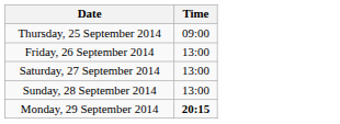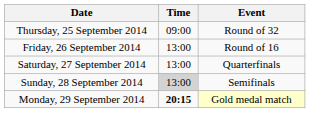 <table class = "wikitable" style="text-align:center;">
 <tr>
 <th width=220>Date</th>
 <th width=50>Time</th>
+<th width=150>Event</th>
 </tr>
 <tr>
 <td>Thursday, 25 September 2014</td>
 <td>09:00</td>
+<td>Round of 32</td>
 </tr>
 <tr>
 <td>Friday, 26 September 2014</td>
 <td>13:00</td>
+<td>Round of 16</td>
 </tr>
 <tr>
 <td>Saturday, 27 September 2014</td>
 <td>13:00</td>
+<td>Quarterfinals</td>
 </tr>
 <tr>
 <td>Sunday, 28 September 2014</td>
-<td>13:00</td>
+<td style="background: lightgrey;">13:00</td>
+<td>Semifinals</td>
 </tr>
 <tr>
 <td>Monday, 29 September 2014</td>
 <td><strong>20:15</strong></td>
+<td bgcolor=ffffcc>Gold medal match</td>
 </tr>
 </table>
